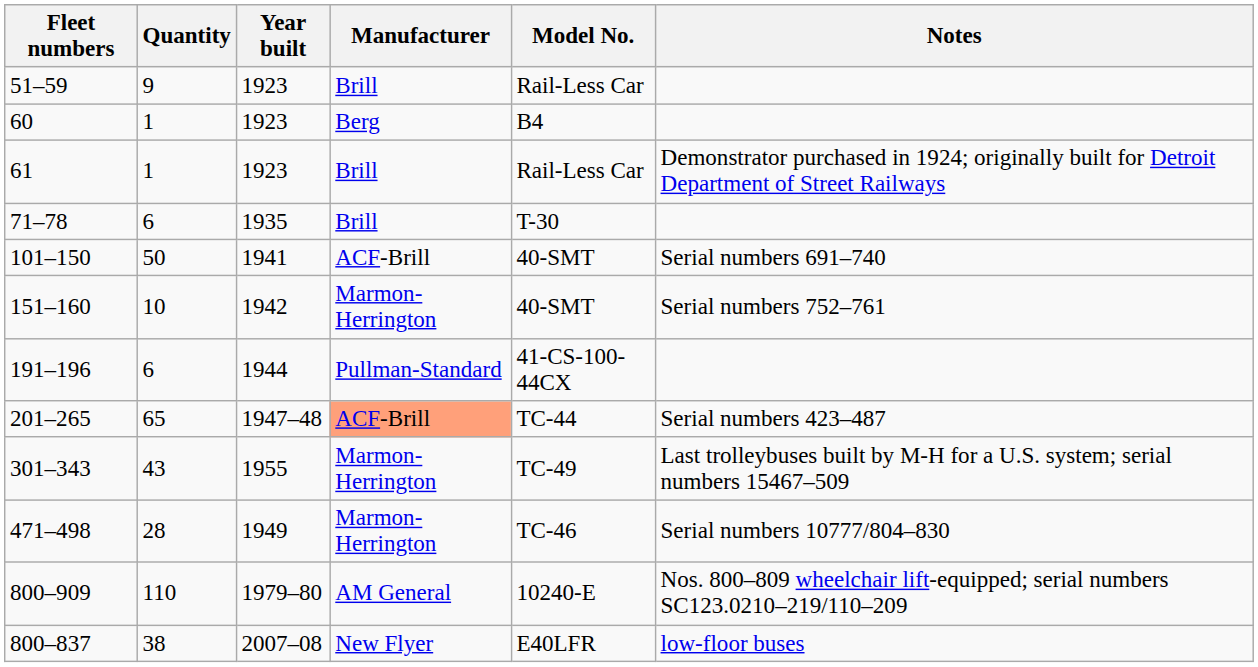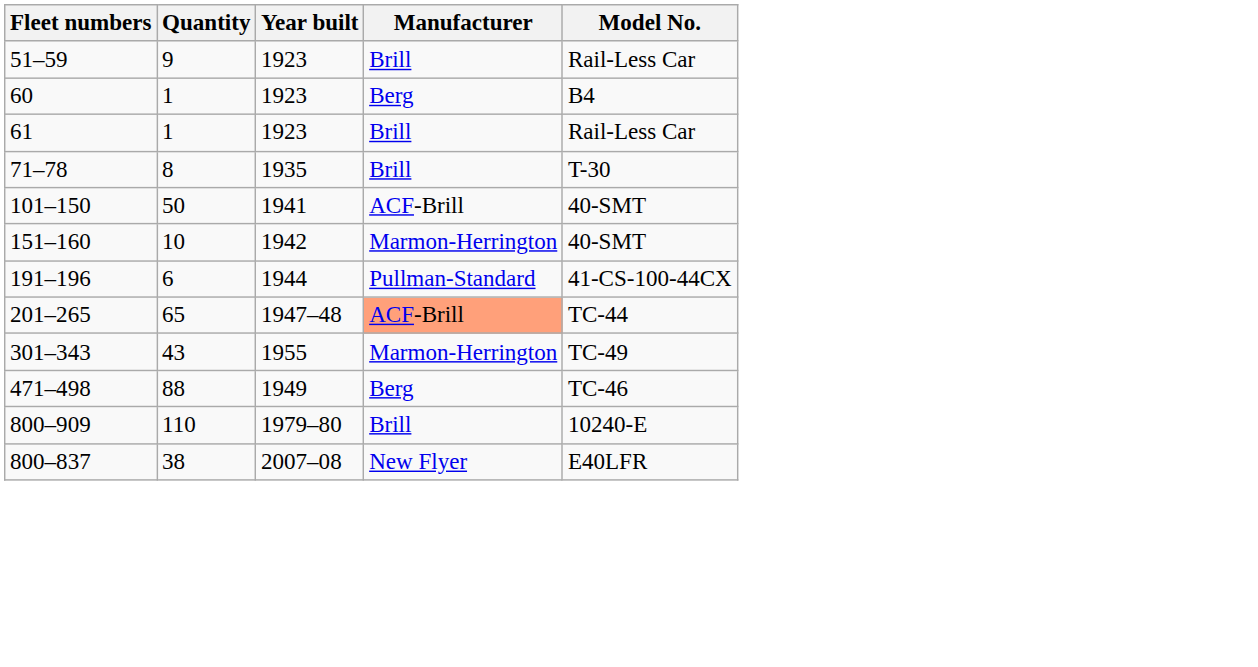 <table class="wikitable sortable">
 <tr style="background:#E0E0E0;">
 <th>Fleet numbers</th>
 <th>Quantity</th>
 <th>Year built</th>
 <th>Manufacturer</th>
 <th>Model No.</th>
-<th>Notes</th>
 </tr>
 <tr>
 <td>51–59</td>
 <td>9</td>
 <td>1923</td>
 <td><a href='#'>Brill</a></td>
 <td>Rail-Less Car</td>
-<td></td>
 </tr>
 <tr>
 <td>60</td>
 <td>1</td>
 <td>1923</td>
 <td><a href='#'>Berg</a></td>
 <td>B4</td>
-<td></td>
 </tr>
 <tr>
 <td>61</td>
 <td>1</td>
 <td>1923</td>
 <td><a href='#'>Brill</a></td>
 <td>Rail-Less Car</td>
-<td>Demonstrator purchased in 1924; originally built for <a href='#'>Detroit</a> <a href='#'>Department of Street Railways</a></td>
 </tr>
 <tr>
 <td>71–78</td>
-<td>6</td>
+<td>8</td>
 <td>1935</td>
 <td><a href='#'>Brill</a></td>
 <td>T-30</td>
-<td></td>
 </tr>
 <tr>
 <td>101–150</td>
 <td>50</td>
 <td>1941</td>
 <td><a href='#'>ACF</a>-Brill</td>
 <td>40-SMT</td>
-<td>Serial numbers 691–740</td>
 </tr>
 <tr>
 <td>151–160</td>
 <td>10</td>
 <td>1942</td>
 <td><a href='#'>Marmon-Herrington</a></td>
 <td>40-SMT</td>
-<td>Serial numbers 752–761</td>
 </tr>
 <tr>
 <td>191–196</td>
 <td>6</td>
 <td>1944</td>
 <td><a href='#'>Pullman-Standard</a></td>
 <td>41-CS-100-44CX</td>
-<td></td>
 </tr>
 <tr>
 <td>201–265</td>
 <td>65</td>
 <td>1947–48</td>
 <td style="background: lightsalmon;"><a href='#'>ACF</a>-Brill</td>
 <td>TC-44</td>
-<td>Serial numbers 423–487</td>
 </tr>
 <tr>
 <td>301–343</td>
 <td>43</td>
 <td>1955</td>
 <td><a href='#'>Marmon-Herrington</a></td>
 <td>TC-49</td>
-<td>Last trolleybuses built by M-H for a U.S. system; serial numbers 15467–509</td>
 </tr>
 <tr>
 <td>471–498</td>
-<td>28</td>
+<td>88</td>
 <td>1949</td>
-<td><a href='#'>Marmon-Herrington</a></td>
+<td><a href='#'>Berg</a></td>
 <td>TC-46</td>
-<td>Serial numbers 10777/804–830</td>
 </tr>
 <tr>
 <td>800–909</td>
 <td>110</td>
 <td>1979–80</td>
-<td><a href='#'>AM General</a></td>
+<td><a href='#'>Brill</a></td>
 <td>10240-E</td>
-<td>Nos. 800–809 <a href='#'>wheelchair lift</a>-equipped; serial numbers SC123.0210–219/110–209</td>
 </tr>
 <tr>
 <td>800–837</td>
 <td>38</td>
 <td>2007–08</td>
 <td><a href='#'>New Flyer</a></td>
 <td>E40LFR</td>
-<td><a href='#'>low-floor buses</a></td>
 </tr>
 </table>
